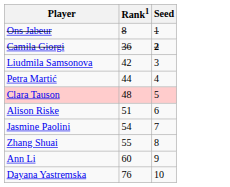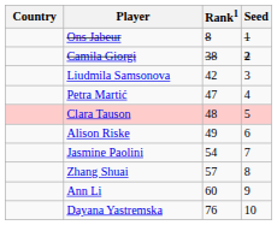 <table class="wikitable">
 <tr>
+<th width="70">Country</th>
 <th width="175">Player</th>
 <th>Rank<sup>1</sup></th>
 <th>Seed</th>
 </tr>
 <tr>
+<td><s></s></td>
 <td><s><a href='#'>Ons Jabeur</a></s></td>
 <td><s>8</s></td>
 <td><s>1</s></td>
 </tr>
 <tr>
+<td><s></s></td>
 <td><s><a href='#'>Camila Giorgi</a></s></td>
-<td><s>36</s></td>
+<td><s>38</s></td>
 <td><strong><s>2</s></strong></td>
 </tr>
 <tr>
+<td></td>
 <td><a href='#'>Liudmila Samsonova</a></td>
 <td>42</td>
 <td>3</td>
 </tr>
 <tr>
+<td></td>
 <td><a href='#'>Petra Martić</a></td>
-<td>44</td>
+<td>47</td>
 <td>4</td>
 </tr>
 <tr style="background:#fcc;">
+<td></td>
 <td><a href='#'>Clara Tauson</a></td>
 <td>48</td>
 <td>5</td>
 </tr>
 <tr>
+<td></td>
 <td><a href='#'>Alison Riske</a></td>
-<td>51</td>
+<td>49</td>
 <td>6</td>
 </tr>
 <tr>
+<td></td>
 <td><a href='#'>Jasmine Paolini</a></td>
 <td>54</td>
 <td>7</td>
 </tr>
 <tr>
+<td></td>
 <td><a href='#'>Zhang Shuai</a></td>
-<td>55</td>
+<td>57</td>
 <td>8</td>
 </tr>
 <tr>
+<td></td>
 <td><a href='#'>Ann Li</a></td>
 <td>60</td>
 <td>9</td>
 </tr>
 <tr>
+<td></td>
 <td><a href='#'>Dayana Yastremska</a></td>
 <td>76</td>
 <td>10</td>
 </tr>
 </table>
